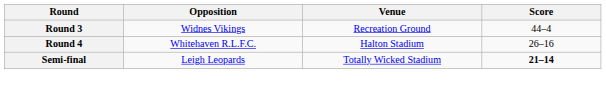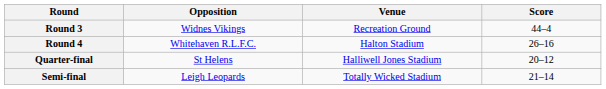 <table class="wikitable plainrowheaders" style="text-align:center; width: 75%;">
 <tr>
 <th scope="col" style="width:20%">Round</th>
 <th scope="col" style="width:30%">Opposition</th>
 <th scope="col" style="width:30%">Venue</th>
 <th scope="col" style="width:20%">Score</th>
 </tr>
 <tr>
 <th>Round 3</th>
 <td> <a href='#'>Widnes Vikings</a></td>
 <td><a href='#'>Recreation Ground</a></td>
 <td>44–4</td>
 </tr>
 <tr>
 <th>Round 4</th>
 <td> <a href='#'>Whitehaven R.L.F.C.</a></td>
 <td><a href='#'>Halton Stadium</a></td>
 <td>26–16</td>
 </tr>
 <tr>
+<th>Quarter-final</th>
+<td> <a href='#'>St Helens</a></td>
+<td><a href='#'>Halliwell Jones Stadium</a></td>
+<td>20–12</td>
+</tr>
+<tr>
 <th>Semi-final</th>
 <td> <a href='#'>Leigh Leopards</a></td>
 <td><a href='#'>Totally Wicked Stadium</a></td>
-<td><strong>21–14</strong></td>
+<td>21–14</td>
 </tr>
 </table>
